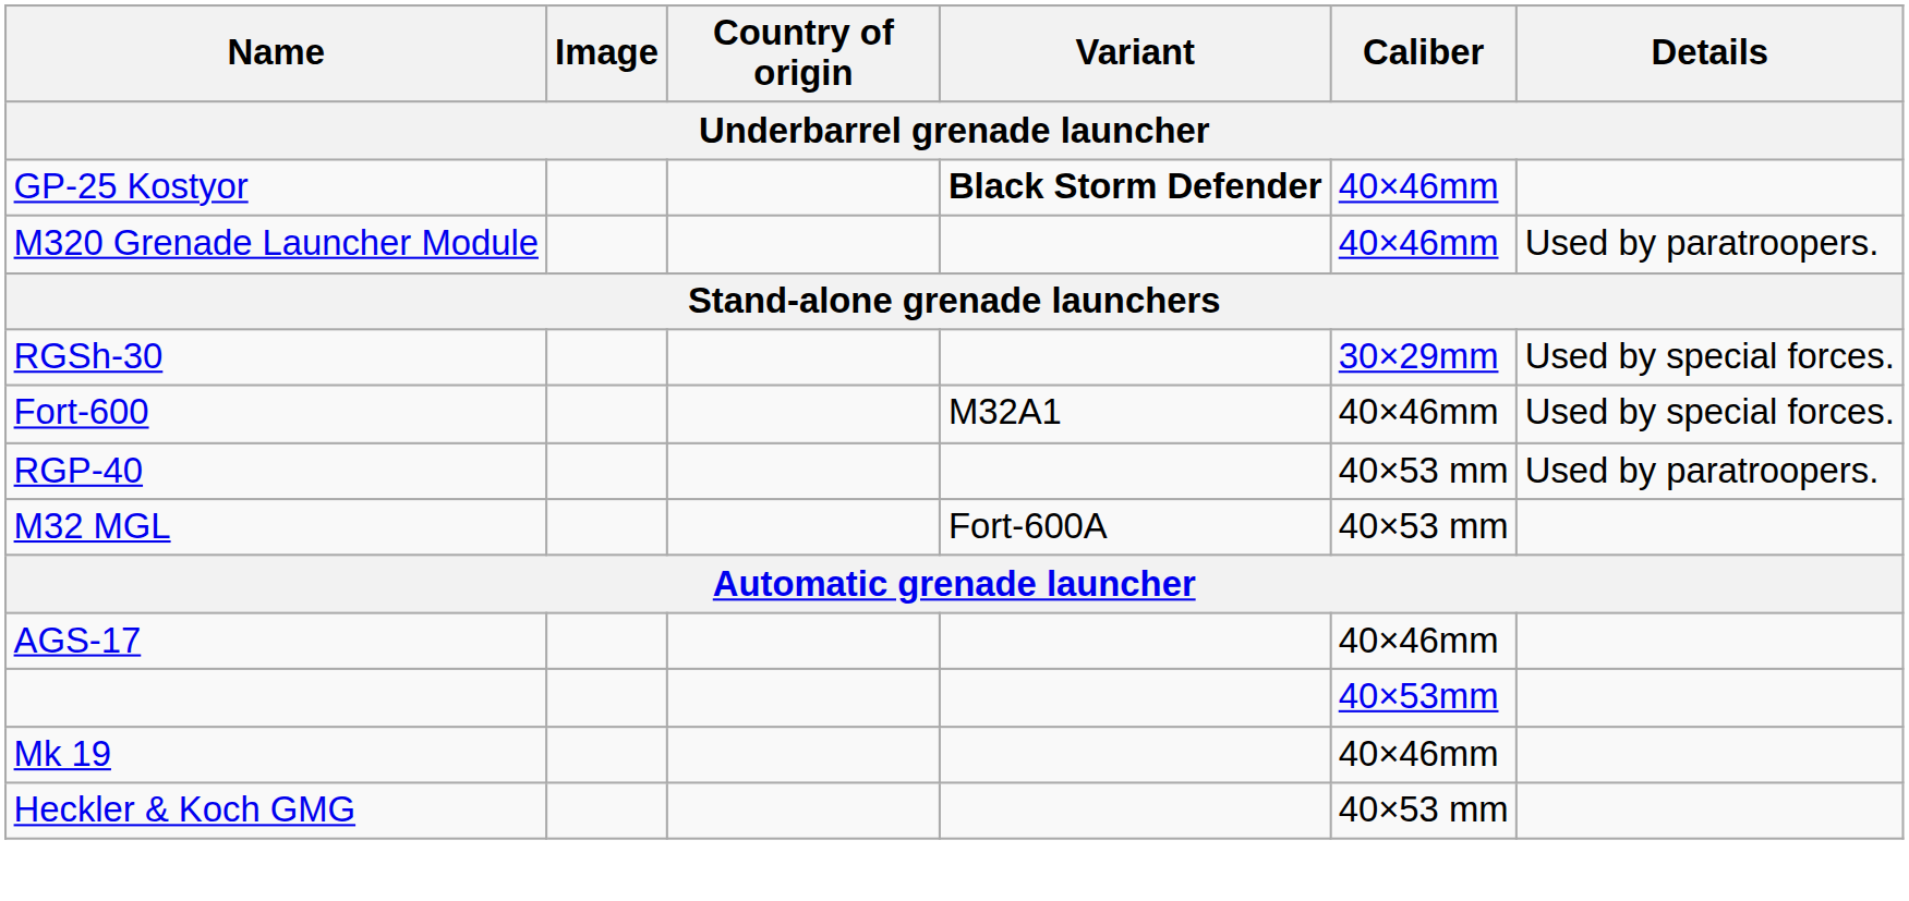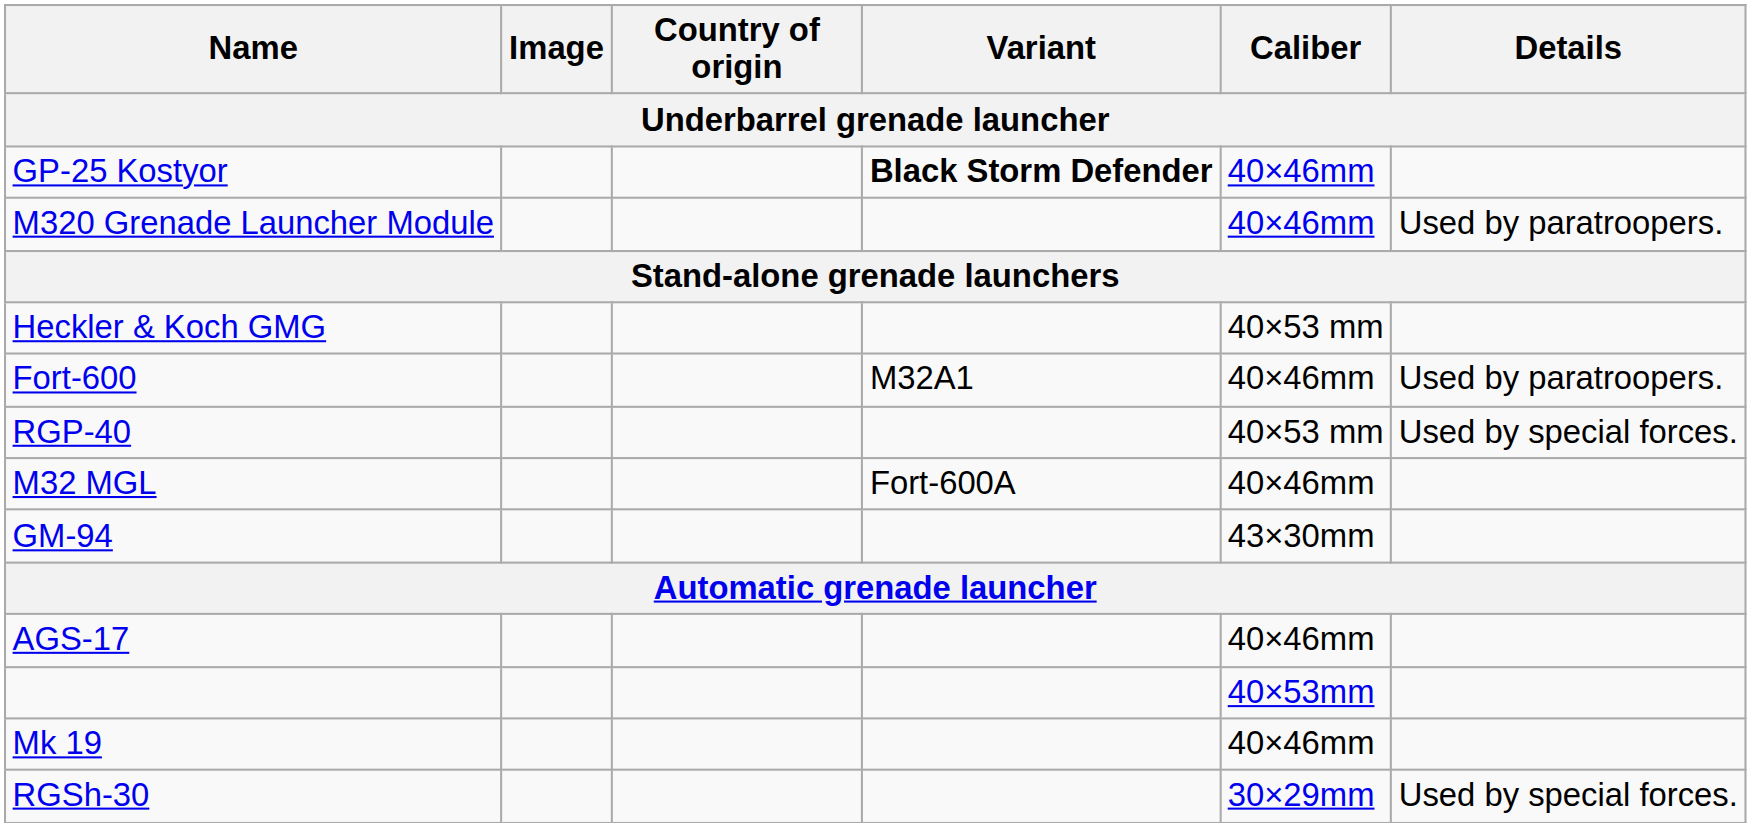 <table class="wikitable sortable">
 <tr>
 <th>Name</th>
 <th>Image</th>
 <th style="width:115px;">Country of origin</th>
 <th>Variant</th>
 <th>Caliber</th>
 <th>Details</th>
 </tr>
 <tr>
 <th colspan="6">Underbarrel grenade launcher</th>
 </tr>
 <tr>
 <td><a href='#'>GP-25 Kostyor</a></td>
 <td></td>
 <td></td>
 <td><strong>Black Storm Defender</strong></td>
 <td><a href='#'>40×46mm</a></td>
 <td></td>
 </tr>
 <tr>
 <td><a href='#'>M320 Grenade Launcher Module</a></td>
 <td></td>
 <td></td>
 <td></td>
 <td><a href='#'>40×46mm</a></td>
 <td>Used by paratroopers.</td>
 </tr>
 <tr>
 <th colspan="6">Stand-alone grenade launchers</th>
 </tr>
 <tr>
-<td><a href='#'>RGSh-30</a></td>
+<td><a href='#'>Heckler & Koch GMG</a></td>
 <td></td>
 <td></td>
 <td></td>
-<td><a href='#'>30×29mm</a></td>
-<td>Used by special forces.</td>
+<td>40×53 mm</td>
+<td></td>
 </tr>
 <tr>
 <td><a href='#'>Fort-600</a></td>
 <td></td>
 <td></td>
 <td>M32A1</td>
 <td>40×46mm</td>
-<td>Used by special forces.</td>
+<td>Used by paratroopers.</td>
 </tr>
 <tr>
 <td><a href='#'>RGP-40</a></td>
 <td></td>
 <td></td>
 <td></td>
 <td>40×53 mm</td>
-<td>Used by paratroopers.</td>
+<td>Used by special forces.</td>
 </tr>
 <tr>
 <td><a href='#'>M32 MGL</a></td>
 <td></td>
 <td></td>
 <td>Fort-600A</td>
-<td>40×53 mm</td>
+<td>40×46mm</td>
+<td></td>
+</tr>
+<tr>
+<td><a href='#'>GM-94</a></td>
+<td></td>
+<td></td>
+<td></td>
+<td>43×30mm</td>
 <td></td>
 </tr>
 <tr>
 <th colspan="6"><a href='#'>Automatic grenade launcher</a></th>
 </tr>
 <tr>
 <td><a href='#'>AGS-17</a></td>
 <td></td>
 <td></td>
 <td></td>
 <td>40×46mm</td>
 <td></td>
 </tr>
 <tr>
 <td></td>
 <td></td>
 <td></td>
 <td></td>
 <td><a href='#'>40×53mm</a></td>
 <td></td>
 </tr>
 <tr>
 <td><a href='#'>Mk 19</a></td>
 <td></td>
 <td></td>
 <td></td>
 <td>40×46mm</td>
 <td></td>
 </tr>
 <tr>
-<td><a href='#'>Heckler & Koch GMG</a></td>
+<td><a href='#'>RGSh-30</a></td>
 <td></td>
 <td></td>
 <td></td>
-<td>40×53 mm</td>
-<td></td>
+<td><a href='#'>30×29mm</a></td>
+<td>Used by special forces.</td>
 </tr>
 </table>
